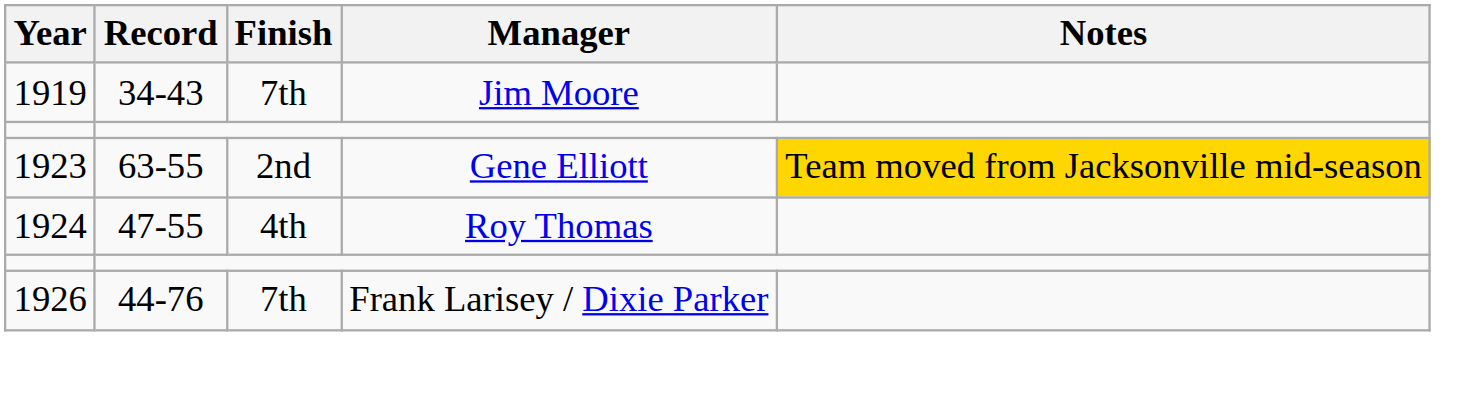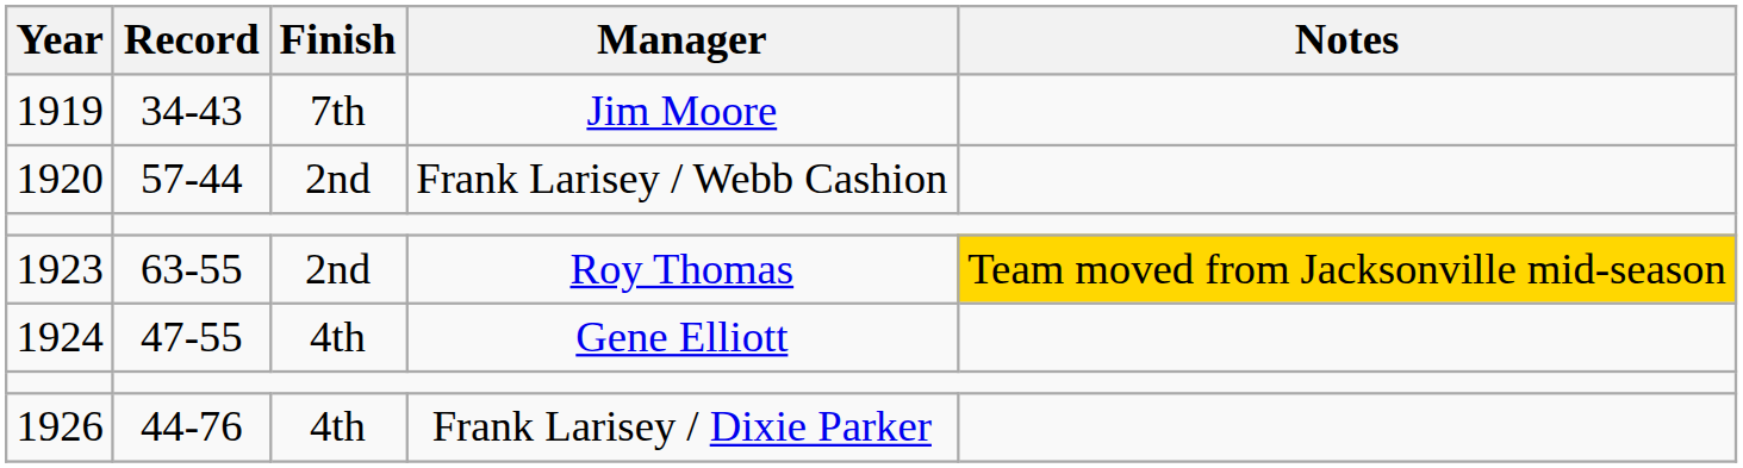 <table class="wikitable" style="text-align:center">
 <tr>
 <th>Year</th>
 <th>Record</th>
 <th>Finish</th>
 <th>Manager</th>
 <th>Notes</th>
 </tr>
 <tr>
 <td>1919</td>
 <td>34-43</td>
 <td>7th</td>
 <td><a href='#'>Jim Moore</a></td>
 <td></td>
 </tr>
 <tr>
+<td>1920</td>
+<td>57-44</td>
+<td>2nd</td>
+<td>Frank Larisey / Webb Cashion</td>
+<td></td>
+</tr>
+<tr>
 <td></td>
 </tr>
 <tr>
 <td>1923</td>
 <td>63-55</td>
 <td>2nd</td>
-<td><a href='#'>Gene Elliott</a></td>
+<td><a href='#'>Roy Thomas</a></td>
 <td style="background: gold;">Team moved from Jacksonville mid-season</td>
 </tr>
 <tr>
 <td>1924</td>
 <td>47-55</td>
 <td>4th</td>
-<td><a href='#'>Roy Thomas</a></td>
+<td><a href='#'>Gene Elliott</a></td>
 <td></td>
 </tr>
 <tr>
 <td></td>
 </tr>
 <tr>
 <td>1926</td>
 <td>44-76</td>
-<td>7th</td>
+<td>4th</td>
 <td>Frank Larisey / <a href='#'>Dixie Parker</a></td>
 <td></td>
 </tr>
 </table>
